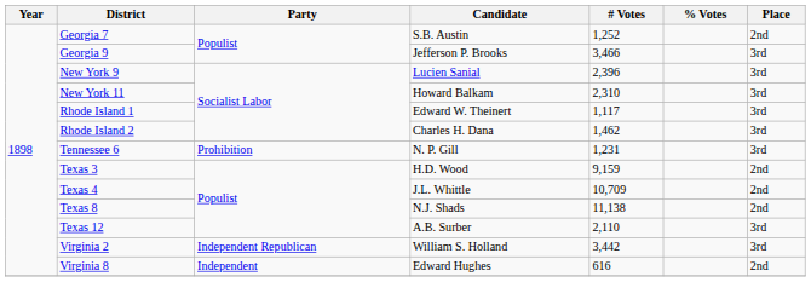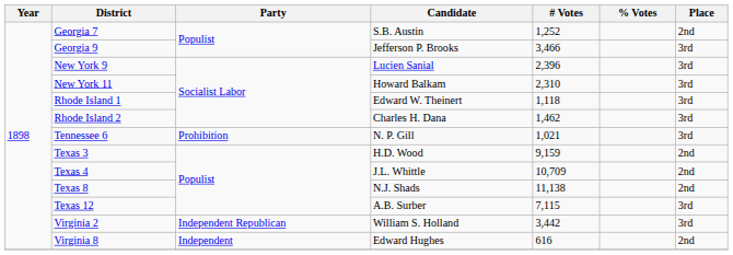 <table class="wikitable sortable collapsible collapsed" style="width:1050px">
 <tr>
 <th>Year</th>
 <th>District</th>
 <th>Party</th>
 <th>Candidate</th>
 <th># Votes</th>
 <th>% Votes</th>
 <th>Place</th>
 </tr>
 <tr>
 <td rowspan=13><a href='#'>1898</a></td>
 <td><a href='#'>Georgia 7</a></td>
 <td rowspan=2><a href='#'>Populist</a></td>
 <td>S.B. Austin</td>
 <td>1,252</td>
 <td></td>
 <td>2nd</td>
 </tr>
 <tr>
 <td><a href='#'>Georgia 9</a></td>
 <td>Jefferson P. Brooks</td>
 <td>3,466</td>
 <td></td>
 <td>3rd</td>
 </tr>
 <tr>
 <td><a href='#'>New York 9</a></td>
 <td rowspan=4><a href='#'>Socialist Labor</a></td>
 <td><a href='#'>Lucien Sanial</a></td>
 <td>2,396</td>
 <td></td>
 <td>3rd</td>
 </tr>
 <tr>
 <td><a href='#'>New York 11</a></td>
 <td>Howard Balkam</td>
 <td>2,310</td>
 <td></td>
 <td>3rd</td>
 </tr>
 <tr>
 <td><a href='#'>Rhode Island 1</a></td>
 <td>Edward W. Theinert</td>
-<td>1,117</td>
+<td>1,118</td>
 <td></td>
 <td>3rd</td>
 </tr>
 <tr>
 <td><a href='#'>Rhode Island 2</a></td>
 <td>Charles H. Dana</td>
 <td>1,462</td>
 <td></td>
 <td>3rd</td>
 </tr>
 <tr>
 <td><a href='#'>Tennessee 6</a></td>
 <td><a href='#'>Prohibition</a></td>
 <td>N. P. Gill</td>
-<td>1,231</td>
+<td>1,021</td>
 <td></td>
 <td>3rd</td>
 </tr>
 <tr>
 <td><a href='#'>Texas 3</a></td>
 <td rowspan=4><a href='#'>Populist</a></td>
 <td>H.D. Wood</td>
 <td>9,159</td>
 <td></td>
 <td>2nd</td>
 </tr>
 <tr>
 <td><a href='#'>Texas 4</a></td>
 <td>J.L. Whittle</td>
 <td>10,709</td>
 <td></td>
 <td>2nd</td>
 </tr>
 <tr>
 <td><a href='#'>Texas 8</a></td>
 <td>N.J. Shads</td>
 <td>11,138</td>
 <td></td>
 <td>2nd</td>
 </tr>
 <tr>
 <td><a href='#'>Texas 12</a></td>
 <td>A.B. Surber</td>
-<td>2,110</td>
+<td>7,115</td>
 <td></td>
 <td>3rd</td>
 </tr>
 <tr>
 <td><a href='#'>Virginia 2</a></td>
 <td><a href='#'>Independent Republican</a></td>
 <td>William S. Holland</td>
 <td>3,442</td>
 <td></td>
 <td>3rd</td>
 </tr>
 <tr>
 <td><a href='#'>Virginia 8</a></td>
 <td><a href='#'>Independent</a></td>
 <td>Edward Hughes</td>
 <td>616</td>
 <td></td>
 <td>2nd</td>
 </tr>
 <tr>
 </tr>
 </table>
